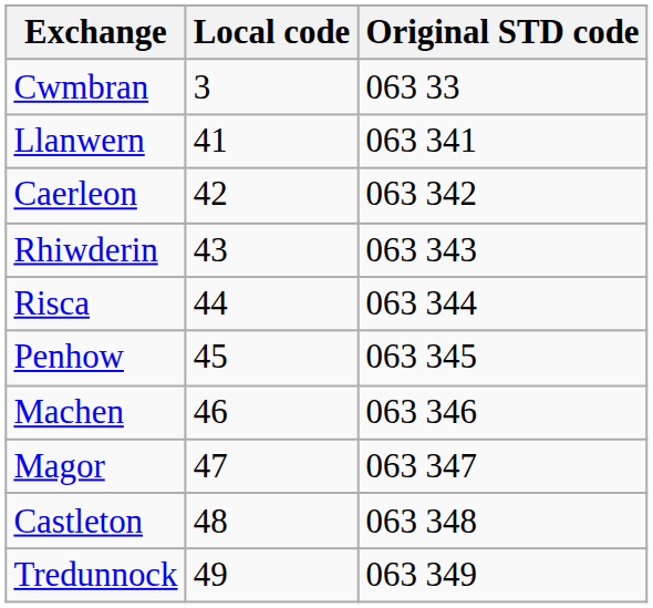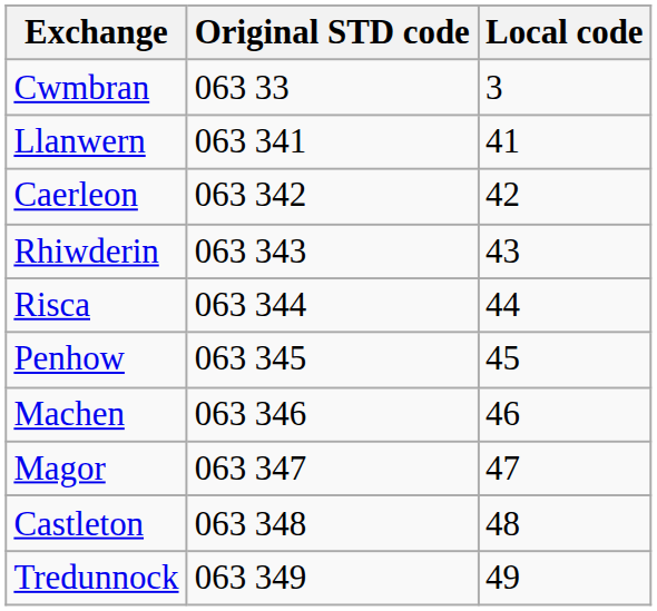 <table class="wikitable" style="width: auto; margin-left: 1.5em;">
 <tr>
 <th scope="col">Exchange</th>
+<th scope="col">Original STD code</th>
 <th scope="col">Local code</th>
-<th scope="col">Original STD code</th>
 </tr>
 <tr>
 <td><a href='#'>Cwmbran</a></td>
+<td>063 33</td>
 <td>3</td>
-<td>063 33</td>
 </tr>
 <tr>
 <td><a href='#'>Llanwern</a></td>
+<td>063 341</td>
 <td>41</td>
-<td>063 341</td>
 </tr>
 <tr>
 <td><a href='#'>Caerleon</a></td>
+<td>063 342</td>
 <td>42</td>
-<td>063 342</td>
 </tr>
 <tr>
 <td><a href='#'>Rhiwderin</a></td>
+<td>063 343</td>
 <td>43</td>
-<td>063 343</td>
 </tr>
 <tr>
 <td><a href='#'>Risca</a></td>
+<td>063 344</td>
 <td>44</td>
-<td>063 344</td>
 </tr>
 <tr>
 <td><a href='#'>Penhow</a></td>
+<td>063 345</td>
 <td>45</td>
-<td>063 345</td>
 </tr>
 <tr>
 <td><a href='#'>Machen</a></td>
+<td>063 346</td>
 <td>46</td>
-<td>063 346</td>
 </tr>
 <tr>
 <td><a href='#'>Magor</a></td>
+<td>063 347</td>
 <td>47</td>
-<td>063 347</td>
 </tr>
 <tr>
 <td><a href='#'>Castleton</a></td>
+<td>063 348</td>
 <td>48</td>
-<td>063 348</td>
 </tr>
 <tr>
 <td><a href='#'>Tredunnock</a></td>
+<td>063 349</td>
 <td>49</td>
-<td>063 349</td>
 </tr>
 </table>
